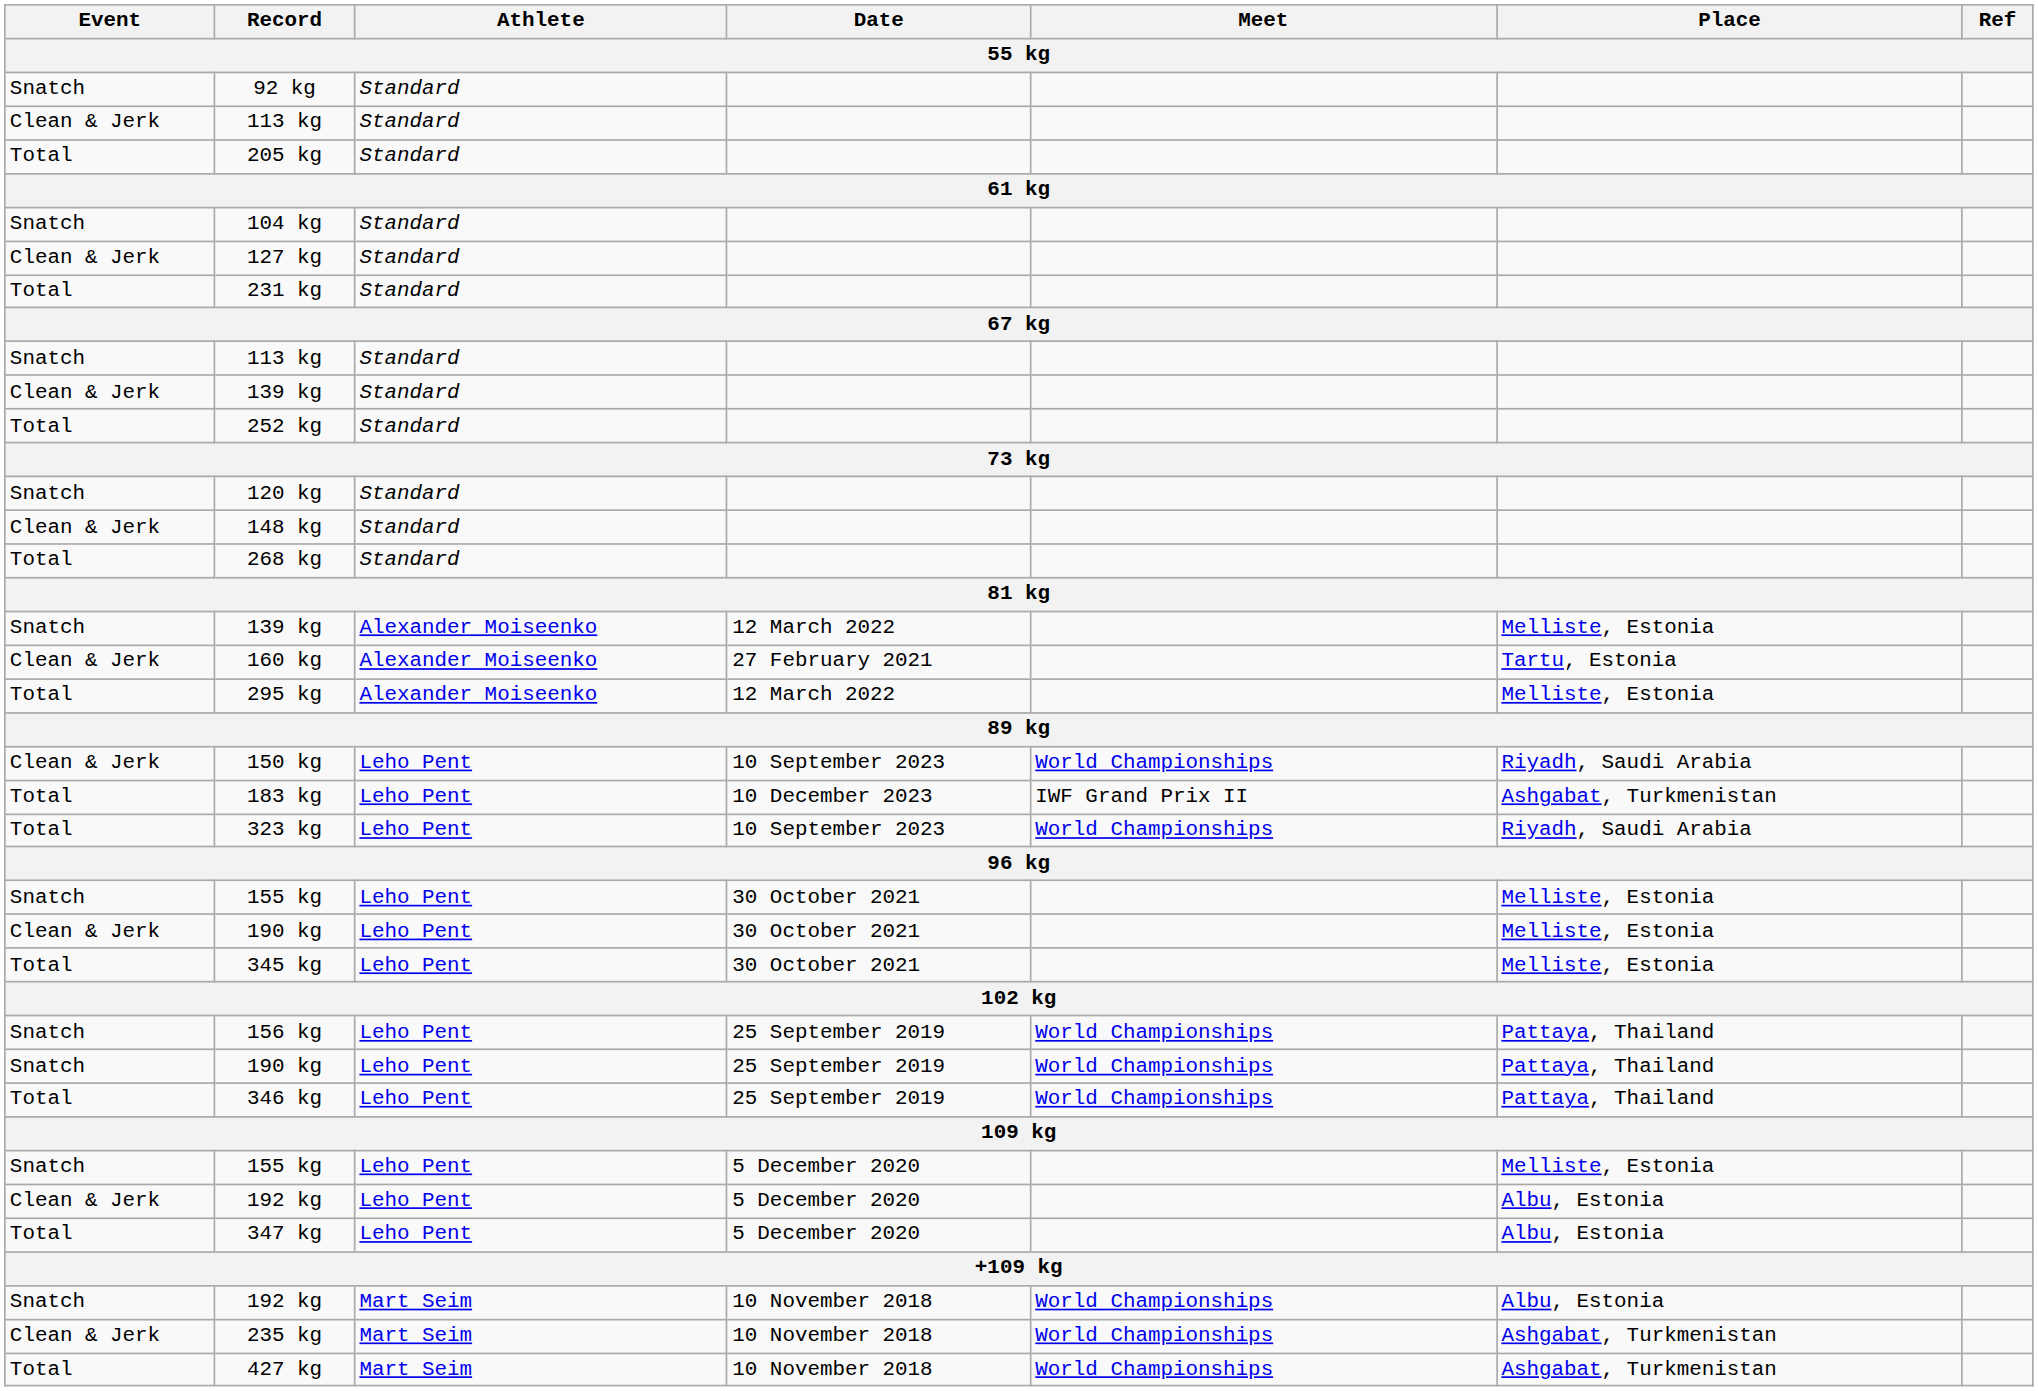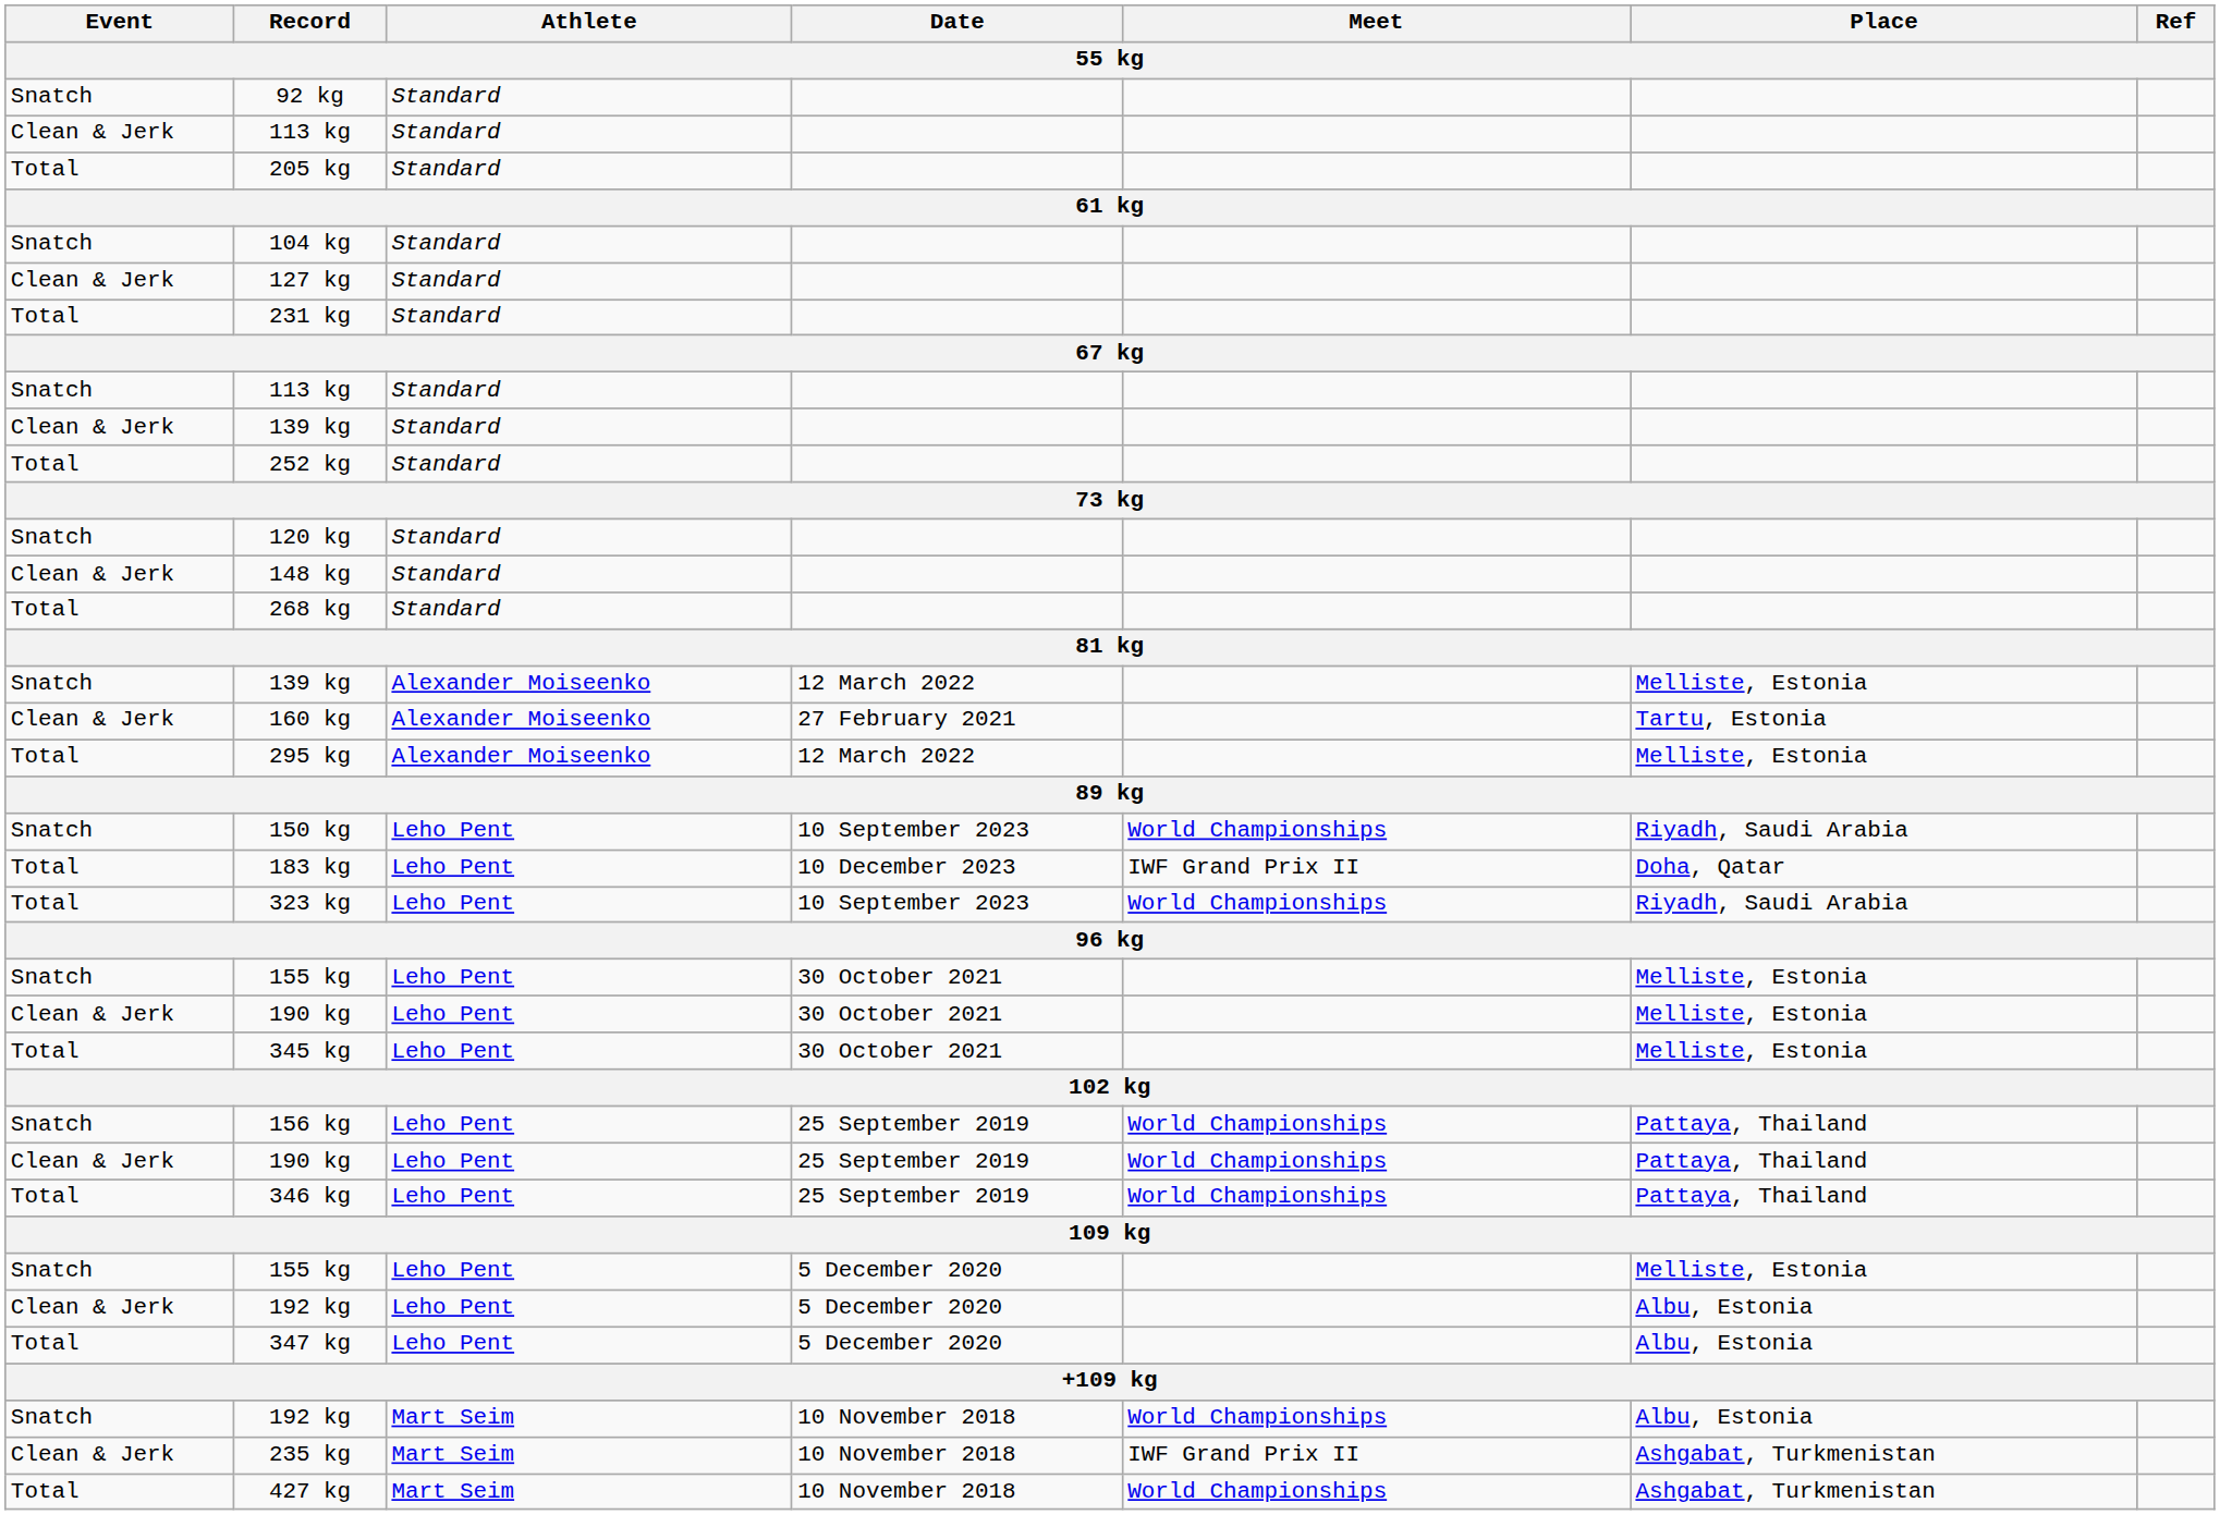 <table class="wikitable" style="font-size:95%; width: 95%;">
 <tr>
 <th width=9%>Event</th>
 <th width=6%>Record</th>
 <th width=16%>Athlete</th>
 <th width=13%>Date</th>
 <th width=20%>Meet</th>
 <th width=20%>Place</th>
 <th width=3%>Ref</th>
 </tr>
 <tr bgcolor="#DDDDDD">
 <th colspan="7">55 kg</th>
 </tr>
 <tr>
 <td>Snatch</td>
 <td align="center">92 kg</td>
 <td><em>Standard</em></td>
 <td></td>
 <td></td>
 <td></td>
 <td></td>
 </tr>
 <tr>
 <td>Clean & Jerk</td>
 <td align="center">113 kg</td>
 <td><em>Standard</em></td>
 <td></td>
 <td></td>
 <td></td>
 <td></td>
 </tr>
 <tr>
 <td>Total</td>
 <td align="center">205 kg</td>
 <td><em>Standard</em></td>
 <td></td>
 <td></td>
 <td></td>
 <td></td>
 </tr>
 <tr bgcolor="#DDDDDD">
 <th colspan="7">61 kg</th>
 </tr>
 <tr>
 <td>Snatch</td>
 <td align="center">104 kg</td>
 <td><em>Standard</em></td>
 <td></td>
 <td></td>
 <td></td>
 <td></td>
 </tr>
 <tr>
 <td>Clean & Jerk</td>
 <td align="center">127 kg</td>
 <td><em>Standard</em></td>
 <td></td>
 <td></td>
 <td></td>
 <td></td>
 </tr>
 <tr>
 <td>Total</td>
 <td align="center">231 kg</td>
 <td><em>Standard</em></td>
 <td></td>
 <td></td>
 <td></td>
 <td></td>
 </tr>
 <tr bgcolor="#DDDDDD">
 <th colspan="7">67 kg</th>
 </tr>
 <tr>
 <td>Snatch</td>
 <td align="center">113 kg</td>
 <td><em>Standard</em></td>
 <td></td>
 <td></td>
 <td></td>
 <td></td>
 </tr>
 <tr>
 <td>Clean & Jerk</td>
 <td align="center">139 kg</td>
 <td><em>Standard</em></td>
 <td></td>
 <td></td>
 <td></td>
 <td></td>
 </tr>
 <tr>
 <td>Total</td>
 <td align="center">252 kg</td>
 <td><em>Standard</em></td>
 <td></td>
 <td></td>
 <td></td>
 <td></td>
 </tr>
 <tr bgcolor="#DDDDDD">
 <th colspan="7">73 kg</th>
 </tr>
 <tr>
 <td>Snatch</td>
 <td align="center">120 kg</td>
 <td><em>Standard</em></td>
 <td></td>
 <td></td>
 <td></td>
 <td></td>
 </tr>
 <tr>
 <td>Clean & Jerk</td>
 <td align="center">148 kg</td>
 <td><em>Standard</em></td>
 <td></td>
 <td></td>
 <td></td>
 <td></td>
 </tr>
 <tr>
 <td>Total</td>
 <td align="center">268 kg</td>
 <td><em>Standard</em></td>
 <td></td>
 <td></td>
 <td></td>
 <td></td>
 </tr>
 <tr bgcolor="#DDDDDD">
 <th colspan="7">81 kg</th>
 </tr>
 <tr>
 <td>Snatch</td>
 <td align="center">139 kg</td>
 <td><a href='#'>Alexander Moiseenko</a></td>
 <td>12 March 2022</td>
 <td></td>
 <td><a href='#'>Melliste</a>, Estonia</td>
 <td></td>
 </tr>
 <tr>
 <td>Clean & Jerk</td>
 <td align="center">160 kg</td>
 <td><a href='#'>Alexander Moiseenko</a></td>
 <td>27 February 2021</td>
 <td></td>
 <td><a href='#'>Tartu</a>, Estonia</td>
 <td></td>
 </tr>
 <tr>
 <td>Total</td>
 <td align="center">295 kg</td>
 <td><a href='#'>Alexander Moiseenko</a></td>
 <td>12 March 2022</td>
 <td></td>
 <td><a href='#'>Melliste</a>, Estonia</td>
 <td></td>
 </tr>
 <tr bgcolor="#DDDDDD">
 <th colspan="7">89 kg</th>
 </tr>
 <tr>
-<td>Clean & Jerk</td>
+<td>Snatch</td>
 <td align="center">150 kg</td>
 <td><a href='#'>Leho Pent</a></td>
 <td>10 September 2023</td>
 <td><a href='#'>World Championships</a></td>
 <td><a href='#'>Riyadh</a>, Saudi Arabia</td>
 <td></td>
 </tr>
 <tr>
 <td>Total</td>
 <td align="center">183 kg</td>
 <td><a href='#'>Leho Pent</a></td>
 <td>10 December 2023</td>
 <td>IWF Grand Prix II</td>
-<td><a href='#'>Ashgabat</a>, Turkmenistan</td>
+<td><a href='#'>Doha</a>, Qatar</td>
 <td></td>
 </tr>
 <tr>
 <td>Total</td>
 <td align="center">323 kg</td>
 <td><a href='#'>Leho Pent</a></td>
 <td>10 September 2023</td>
 <td><a href='#'>World Championships</a></td>
 <td><a href='#'>Riyadh</a>, Saudi Arabia</td>
 <td></td>
 </tr>
 <tr bgcolor="#DDDDDD">
 <th colspan="7">96 kg</th>
 </tr>
 <tr>
 <td>Snatch</td>
 <td align="center">155 kg</td>
 <td><a href='#'>Leho Pent</a></td>
 <td>30 October 2021</td>
 <td></td>
 <td><a href='#'>Melliste</a>, Estonia</td>
 <td></td>
 </tr>
 <tr>
 <td>Clean & Jerk</td>
 <td align="center">190 kg</td>
 <td><a href='#'>Leho Pent</a></td>
 <td>30 October 2021</td>
 <td></td>
 <td><a href='#'>Melliste</a>, Estonia</td>
 <td></td>
 </tr>
 <tr>
 <td>Total</td>
 <td align="center">345 kg</td>
 <td><a href='#'>Leho Pent</a></td>
 <td>30 October 2021</td>
 <td></td>
 <td><a href='#'>Melliste</a>, Estonia</td>
 <td></td>
 </tr>
 <tr bgcolor="#DDDDDD">
 <th colspan="7">102 kg</th>
 </tr>
 <tr>
 <td>Snatch</td>
 <td align="center">156 kg</td>
 <td><a href='#'>Leho Pent</a></td>
 <td>25 September 2019</td>
 <td><a href='#'>World Championships</a></td>
 <td><a href='#'>Pattaya</a>, Thailand</td>
 <td></td>
 </tr>
 <tr>
-<td>Snatch</td>
+<td>Clean & Jerk</td>
 <td align="center">190 kg</td>
 <td><a href='#'>Leho Pent</a></td>
 <td>25 September 2019</td>
 <td><a href='#'>World Championships</a></td>
 <td><a href='#'>Pattaya</a>, Thailand</td>
 <td></td>
 </tr>
 <tr>
 <td>Total</td>
 <td align="center">346 kg</td>
 <td><a href='#'>Leho Pent</a></td>
 <td>25 September 2019</td>
 <td><a href='#'>World Championships</a></td>
 <td><a href='#'>Pattaya</a>, Thailand</td>
 <td></td>
 </tr>
 <tr bgcolor="#DDDDDD">
 <th colspan="7">109 kg</th>
 </tr>
 <tr>
 <td>Snatch</td>
 <td align="center">155 kg</td>
 <td><a href='#'>Leho Pent</a></td>
 <td>5 December 2020</td>
 <td></td>
 <td><a href='#'>Melliste</a>, Estonia</td>
 <td></td>
 </tr>
 <tr>
 <td>Clean & Jerk</td>
 <td align="center">192 kg</td>
 <td><a href='#'>Leho Pent</a></td>
 <td>5 December 2020</td>
 <td></td>
 <td><a href='#'>Albu</a>, Estonia</td>
 <td></td>
 </tr>
 <tr>
 <td>Total</td>
 <td align="center">347 kg</td>
 <td><a href='#'>Leho Pent</a></td>
 <td>5 December 2020</td>
 <td></td>
 <td><a href='#'>Albu</a>, Estonia</td>
 <td></td>
 </tr>
 <tr bgcolor="#DDDDDD">
 <th colspan="7">+109 kg</th>
 </tr>
 <tr>
 <td>Snatch</td>
 <td align="center">192 kg</td>
 <td><a href='#'>Mart Seim</a></td>
 <td>10 November 2018</td>
 <td><a href='#'>World Championships</a></td>
 <td><a href='#'>Albu</a>, Estonia</td>
 <td></td>
 </tr>
 <tr>
 <td>Clean & Jerk</td>
 <td align="center">235 kg</td>
 <td><a href='#'>Mart Seim</a></td>
 <td>10 November 2018</td>
-<td><a href='#'>World Championships</a></td>
+<td>IWF Grand Prix II</td>
 <td><a href='#'>Ashgabat</a>, Turkmenistan</td>
 <td></td>
 </tr>
 <tr>
 <td>Total</td>
 <td align="center">427 kg</td>
 <td><a href='#'>Mart Seim</a></td>
 <td>10 November 2018</td>
 <td><a href='#'>World Championships</a></td>
 <td><a href='#'>Ashgabat</a>, Turkmenistan</td>
 <td></td>
 </tr>
 </table>
